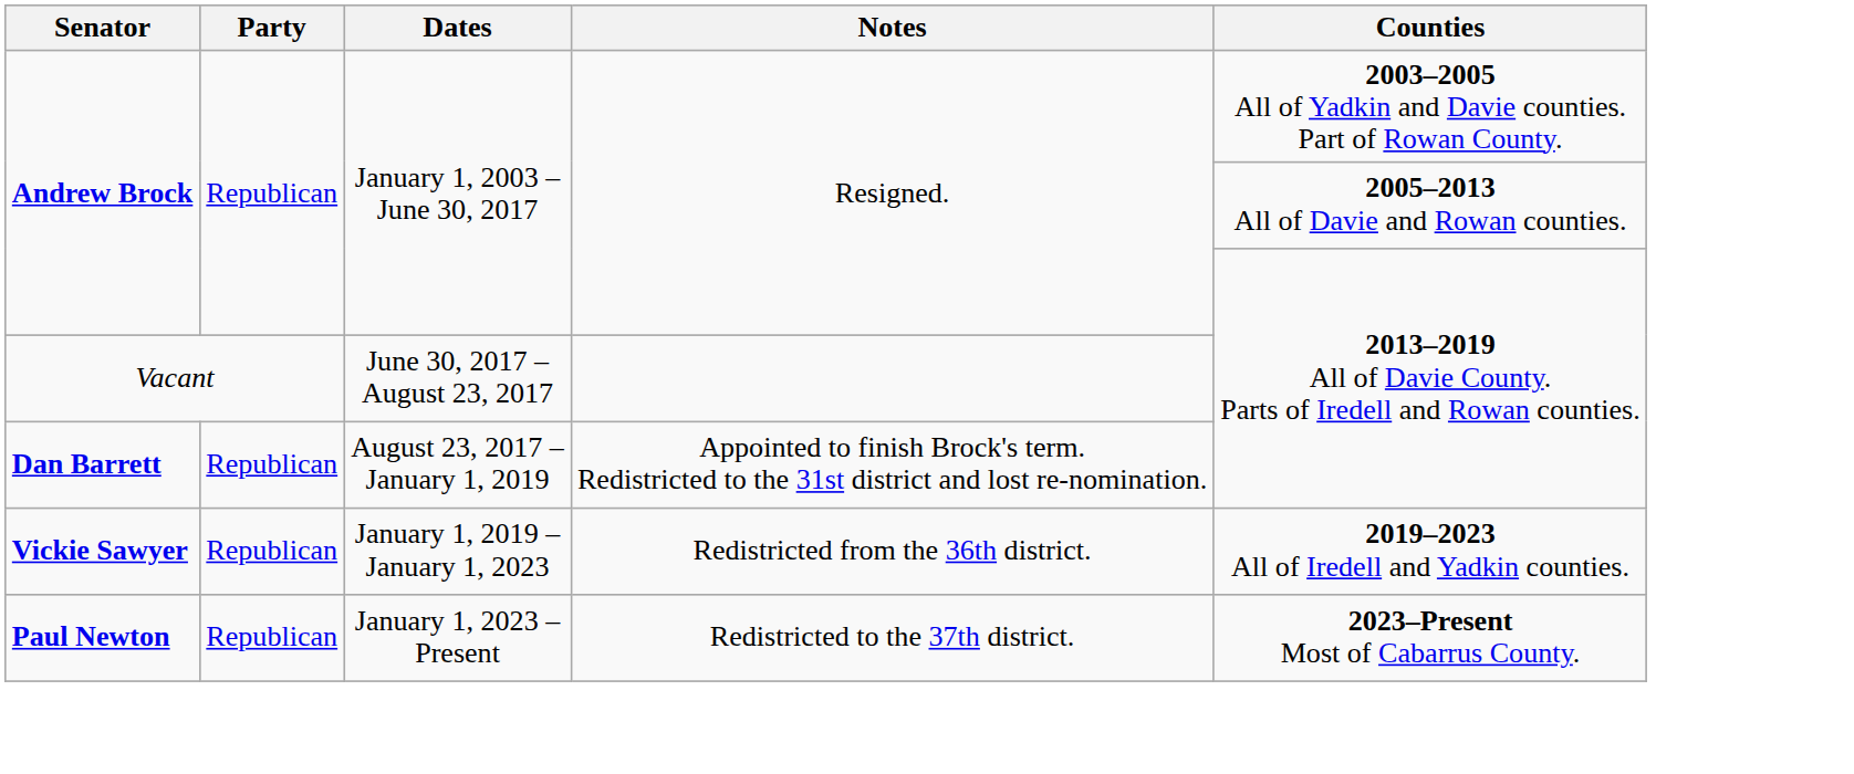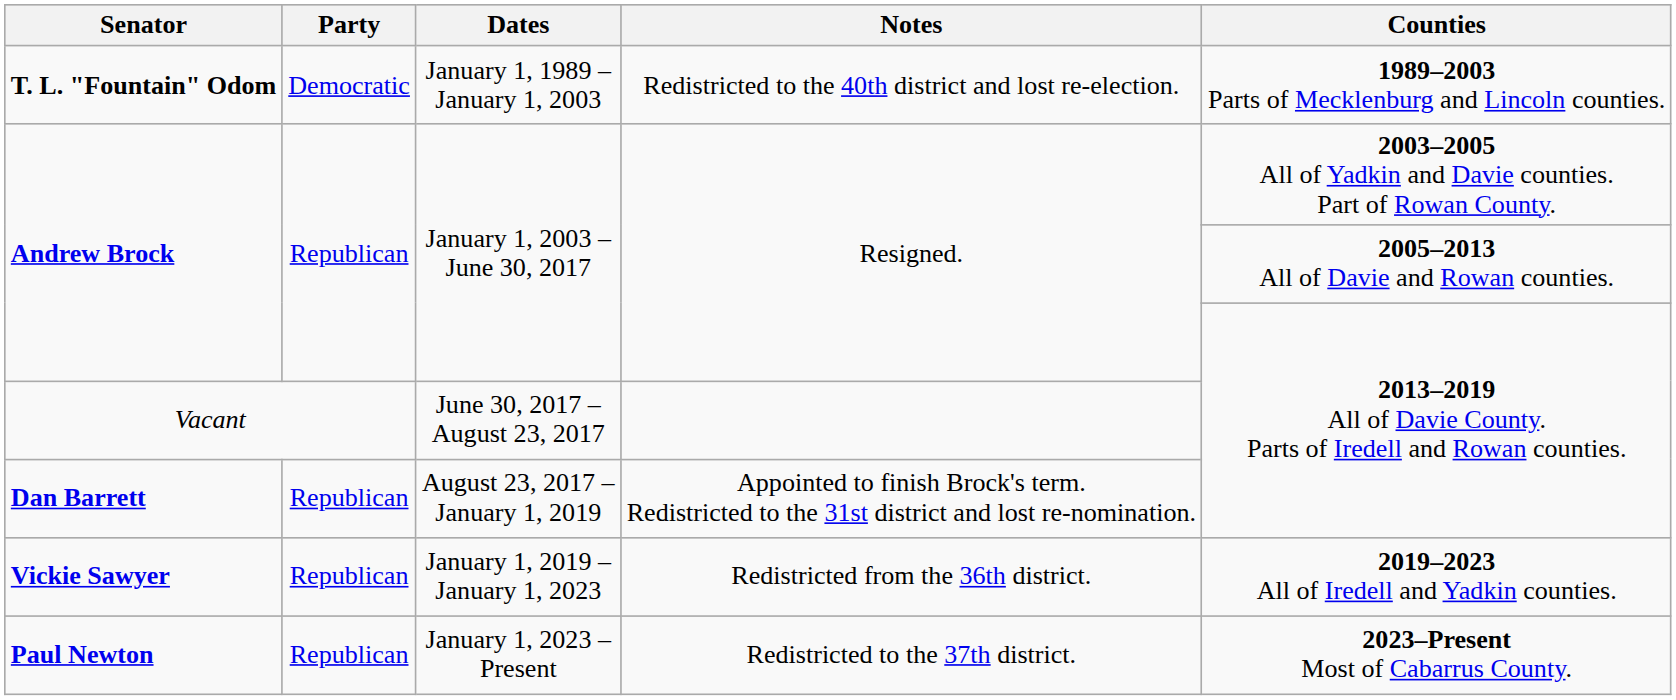 <table class=wikitable style="text-align:center">
 <tr>
 <th>Senator</th>
 <th>Party</th>
 <th>Dates</th>
 <th>Notes</th>
 <th>Counties</th>
+</tr>
+<tr style="height:3em">
+<td align=left><strong>T. L. "Fountain" Odom</strong></td>
+<td><a href='#'>Democratic</a></td>
+<td nowrap>January 1, 1989 – <br> January 1, 2003</td>
+<td>Redistricted to the <a href='#'>40th</a> district and lost re-election.</td>
+<td><strong>1989–2003</strong><br> Parts of <a href='#'>Mecklenburg</a> and <a href='#'>Lincoln</a> counties.</td>
 </tr>
 <tr style="height:3em">
 <td rowspan=3 align=left><strong><a href='#'>Andrew Brock</a></strong></td>
 <td rowspan=3 ><a href='#'>Republican</a></td>
 <td rowspan=3 nowrap>January 1, 2003 – <br> June 30, 2017</td>
 <td rowspan=3>Resigned.</td>
 <td><strong>2003–2005</strong><br> All of <a href='#'>Yadkin</a> and <a href='#'>Davie</a> counties. <br> Part of <a href='#'>Rowan County</a>.</td>
 </tr>
 <tr style="height:3em">
 <td><strong>2005–2013</strong><br> All of <a href='#'>Davie</a> and <a href='#'>Rowan</a> counties.</td>
 </tr>
 <tr style="height:3em">
 <td rowspan=3><strong>2013–2019</strong><br> All of <a href='#'>Davie County</a>. <br> Parts of <a href='#'>Iredell</a> and <a href='#'>Rowan</a> counties.</td>
 </tr>
 <tr style="height:3em">
 <td colspan=2><em>Vacant</em></td>
 <td nowrap>June 30, 2017 – <br> August 23, 2017</td>
 <td></td>
 </tr>
 <tr style="height:3em">
 <td align=left><strong><a href='#'>Dan Barrett</a></strong></td>
 <td><a href='#'>Republican</a></td>
 <td nowrap>August 23, 2017 – <br> January 1, 2019</td>
 <td>Appointed to finish Brock's term. <br> Redistricted to the <a href='#'>31st</a> district and lost re-nomination.</td>
 </tr>
 <tr style="height:3em">
 <td align=left><strong><a href='#'>Vickie Sawyer</a></strong></td>
 <td><a href='#'>Republican</a></td>
 <td nowrap>January 1, 2019 – <br> January 1, 2023</td>
 <td>Redistricted from the <a href='#'>36th</a> district.</td>
 <td><strong>2019–2023</strong><br> All of <a href='#'>Iredell</a> and <a href='#'>Yadkin</a> counties.</td>
 </tr>
 <tr style="height:3em">
 <td align=left><strong><a href='#'>Paul Newton</a></strong></td>
 <td><a href='#'>Republican</a></td>
 <td nowrap>January 1, 2023 – <br> Present</td>
 <td>Redistricted to the <a href='#'>37th</a> district.</td>
 <td><strong>2023–Present</strong><br> Most of <a href='#'>Cabarrus County</a>.</td>
 </tr>
 </table>
